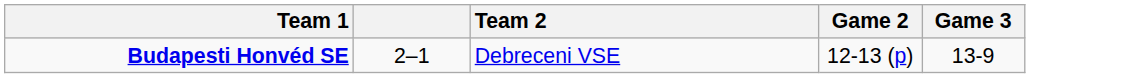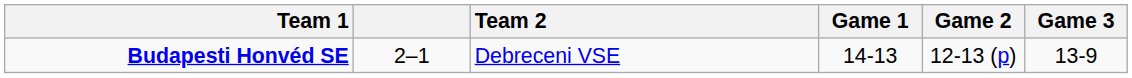 <table class=wikitable style="text-align:center">
 <tr>
 <th style="width:255px; text-align:right;">Team 1</th>
 <th style="width:80px;"></th>
 <th style="width:255px; text-align:left;">Team 2</th>
+<th style="width:70px;">Game 1</th>
 <th style="width:70px;">Game 2</th>
 <th style="width:70px;">Game 3</th>
 </tr>
 <tr>
 <td align=right><strong><a href='#'>Budapesti Honvéd SE</a></strong> </td>
 <td>2–1</td>
 <td align=left> <a href='#'>Debreceni VSE</a></td>
+<td>14-13</td>
 <td>12-13 (<a href='#'>p</a>)</td>
 <td>13-9</td>
 </tr>
 </table>
